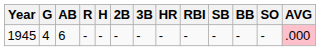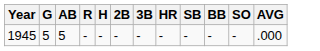 <table class="wikitable">
 <tr>
 <th><strong>Year</strong></th>
 <th><strong>G</strong></th>
 <th><strong>AB</strong></th>
 <th><strong>R</strong></th>
 <th><strong>H</strong></th>
 <th><strong>2B</strong></th>
 <th><strong>3B</strong></th>
 <th><strong>HR</strong></th>
-<th><strong>RBI</strong></th>
 <th><strong>SB</strong></th>
 <th><strong>BB</strong></th>
 <th><strong>SO</strong></th>
 <th><strong>AVG</strong></th>
 </tr>
 <tr>
 <td>1945</td>
-<td>4</td>
-<td>6</td>
+<td>5</td>
+<td>5</td>
 <td>-</td>
 <td>-</td>
 <td>-</td>
 <td>-</td>
 <td>-</td>
 <td>-</td>
 <td>-</td>
 <td>-</td>
-<td>-</td>
-<td style="background: pink;">.000</td>
+<td>.000</td>
 </tr>
 </table>
